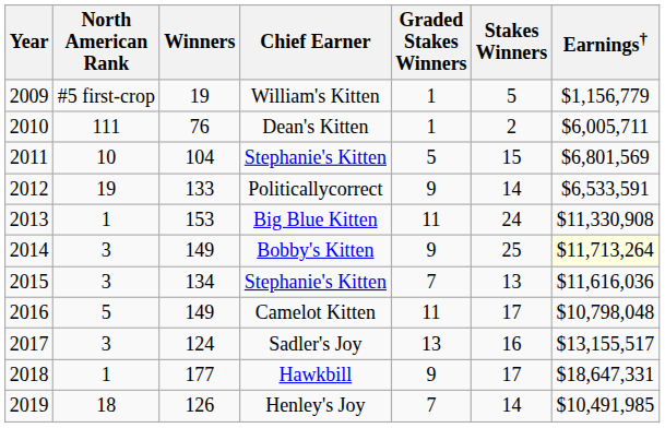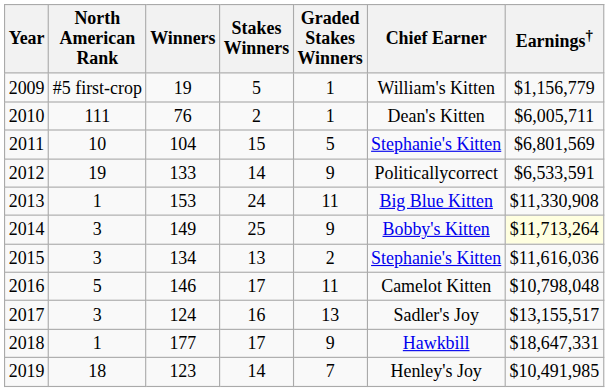 <table class="wikitable sortable" style="text-align:center">
 <tr>
 <th scope="col">Year</th>
 <th scope="col">North <br>American <br>Rank</th>
 <th scope="col">Winners</th>
+<th scope="col">Stakes <br>Winners</th>
+<th scope="col">Graded <br>Stakes <br>Winners</th>
 <th scope="col">Chief Earner</th>
-<th scope="col">Graded <br>Stakes <br>Winners</th>
-<th scope="col">Stakes <br>Winners</th>
 <th scope="col">Earnings<sup>†</sup></th>
 </tr>
 <tr>
 <td>2009</td>
 <td>#5 first-crop</td>
 <td>19</td>
+<td>5</td>
+<td>1</td>
 <td>William's Kitten</td>
-<td>1</td>
-<td>5</td>
 <td>$1,156,779</td>
 </tr>
 <tr>
 <td>2010</td>
 <td>111</td>
 <td>76</td>
+<td>2</td>
+<td>1</td>
 <td>Dean's Kitten</td>
-<td>1</td>
-<td>2</td>
 <td>$6,005,711</td>
 </tr>
 <tr>
 <td>2011</td>
 <td>10</td>
 <td>104</td>
+<td>15</td>
+<td>5</td>
 <td><a href='#'>Stephanie's Kitten</a></td>
-<td>5</td>
-<td>15</td>
 <td>$6,801,569</td>
 </tr>
 <tr>
 <td>2012</td>
 <td>19</td>
 <td>133</td>
+<td>14</td>
+<td>9</td>
 <td>Politicallycorrect</td>
-<td>9</td>
-<td>14</td>
 <td>$6,533,591</td>
 </tr>
 <tr>
 <td>2013</td>
 <td>1</td>
 <td>153</td>
+<td>24</td>
+<td>11</td>
 <td><a href='#'>Big Blue Kitten</a></td>
-<td>11</td>
-<td>24</td>
 <td>$11,330,908</td>
 </tr>
 <tr>
 <td>2014</td>
 <td>3</td>
 <td>149</td>
+<td>25</td>
+<td>9</td>
 <td><a href='#'>Bobby's Kitten</a></td>
-<td>9</td>
-<td>25</td>
 <td style="background: lightyellow;">$11,713,264</td>
 </tr>
 <tr>
 <td>2015</td>
 <td>3</td>
 <td>134</td>
+<td>13</td>
+<td>2</td>
 <td><a href='#'>Stephanie's Kitten</a></td>
-<td>7</td>
-<td>13</td>
 <td>$11,616,036</td>
 </tr>
 <tr>
 <td>2016</td>
 <td>5</td>
-<td>149</td>
+<td>146</td>
+<td>17</td>
+<td>11</td>
 <td>Camelot Kitten</td>
-<td>11</td>
-<td>17</td>
 <td>$10,798,048</td>
 </tr>
 <tr>
 <td>2017</td>
 <td>3</td>
 <td>124</td>
+<td>16</td>
+<td>13</td>
 <td>Sadler's Joy</td>
-<td>13</td>
-<td>16</td>
 <td>$13,155,517</td>
 </tr>
 <tr>
 <td>2018</td>
 <td>1</td>
 <td>177</td>
+<td>17</td>
+<td>9</td>
 <td><a href='#'>Hawkbill</a></td>
-<td>9</td>
-<td>17</td>
 <td>$18,647,331</td>
 </tr>
 <tr>
 <td>2019</td>
 <td>18</td>
-<td>126</td>
+<td>123</td>
+<td>14</td>
+<td>7</td>
 <td>Henley's Joy</td>
-<td>7</td>
-<td>14</td>
 <td>$10,491,985</td>
 </tr>
 </table>
